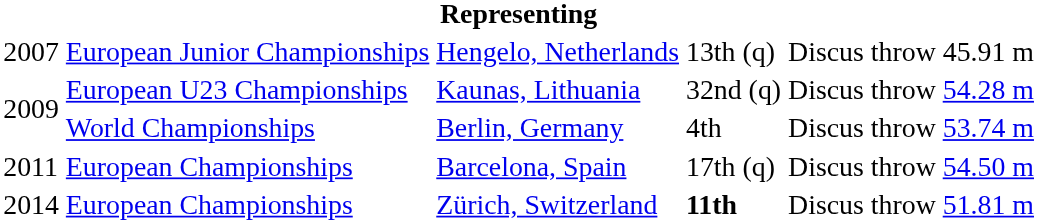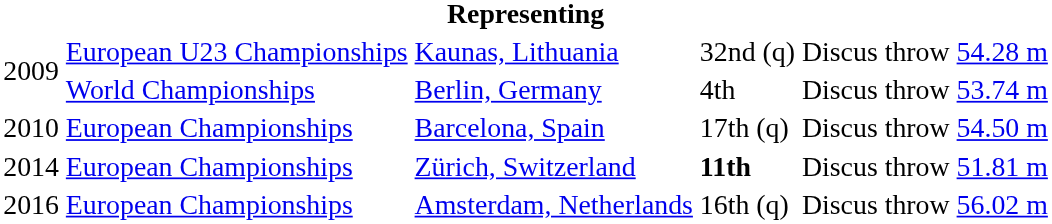 <table>
 <tr>
 <th colspan="6">Representing </th>
-</tr>
-<tr>
-<td>2007</td>
-<td><a href='#'>European Junior Championships</a></td>
-<td><a href='#'>Hengelo, Netherlands</a></td>
-<td>13th (q)</td>
-<td>Discus throw</td>
-<td>45.91 m</td>
 </tr>
 <tr>
 <td rowspan=2>2009</td>
 <td><a href='#'>European U23 Championships</a></td>
 <td><a href='#'>Kaunas, Lithuania</a></td>
 <td>32nd (q)</td>
 <td>Discus throw</td>
 <td><a href='#'>54.28 m</a></td>
 </tr>
 <tr>
 <td><a href='#'>World Championships</a></td>
 <td><a href='#'>Berlin, Germany</a></td>
 <td>4th</td>
 <td>Discus throw</td>
 <td><a href='#'>53.74 m</a></td>
 </tr>
 <tr>
-<td>2011</td>
+<td>2010</td>
 <td><a href='#'>European Championships</a></td>
 <td><a href='#'>Barcelona, Spain</a></td>
 <td>17th (q)</td>
 <td>Discus throw</td>
 <td><a href='#'>54.50 m</a></td>
 </tr>
 <tr>
 <td>2014</td>
 <td><a href='#'>European Championships</a></td>
 <td><a href='#'>Zürich, Switzerland</a></td>
 <td><strong>11th</strong></td>
 <td>Discus throw</td>
 <td><a href='#'>51.81 m</a></td>
 </tr>
+<tr>
+<td>2016</td>
+<td><a href='#'>European Championships</a></td>
+<td><a href='#'>Amsterdam, Netherlands</a></td>
+<td>16th (q)</td>
+<td>Discus throw</td>
+<td><a href='#'>56.02 m</a></td>
+</tr>
 </table>
